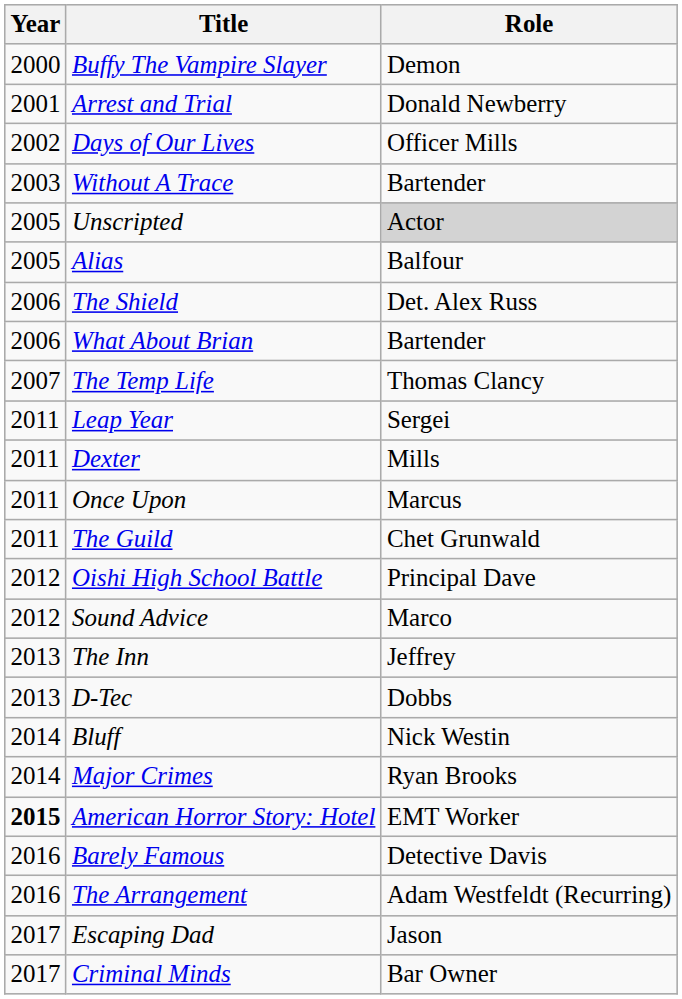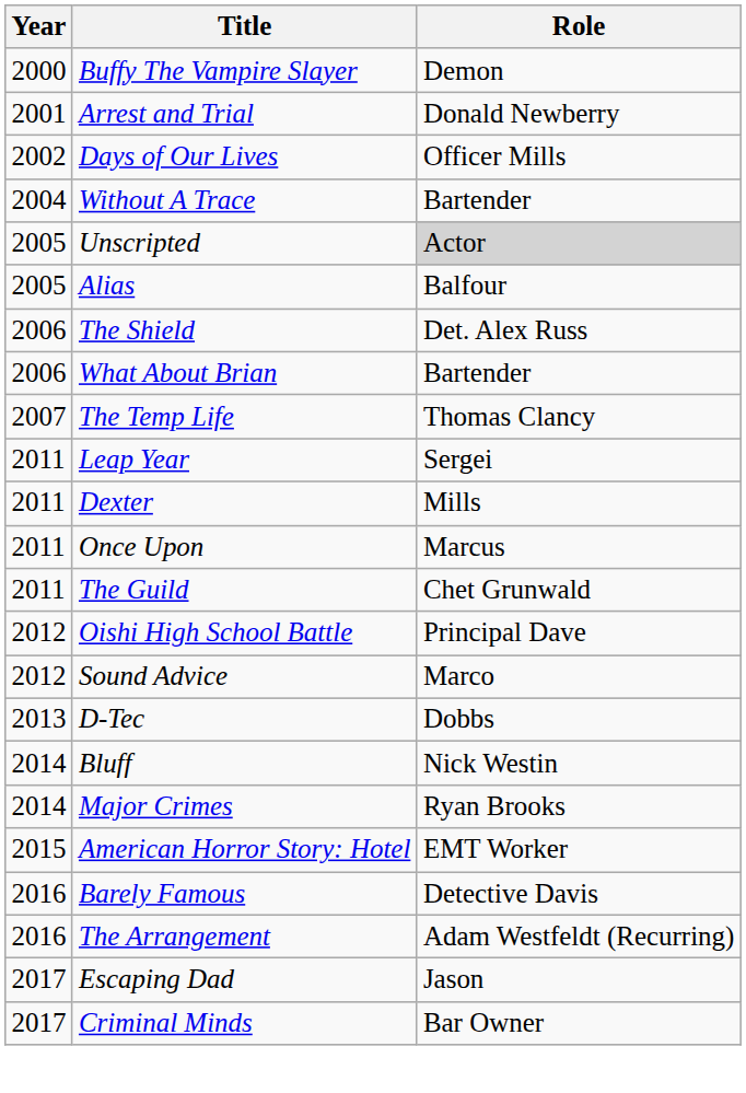 <table class="wikitable">
 <tr>
 <th>Year</th>
 <th>Title</th>
 <th>Role</th>
 </tr>
 <tr>
 <td>2000</td>
 <td><em><a href='#'>Buffy The Vampire Slayer</a></em></td>
 <td>Demon</td>
 </tr>
 <tr>
 <td>2001</td>
 <td><em><a href='#'>Arrest and Trial</a></em></td>
 <td>Donald Newberry</td>
 </tr>
 <tr>
 <td>2002</td>
 <td><em><a href='#'>Days of Our Lives</a></em></td>
 <td>Officer Mills</td>
 </tr>
 <tr>
-<td>2003</td>
+<td>2004</td>
 <td><em><a href='#'>Without A Trace</a></em></td>
 <td>Bartender</td>
 </tr>
 <tr>
 <td>2005</td>
 <td><em>Unscripted</em></td>
 <td style="background: lightgrey;">Actor</td>
 </tr>
 <tr>
 <td>2005</td>
 <td><em><a href='#'>Alias</a></em></td>
 <td>Balfour</td>
 </tr>
 <tr>
 <td>2006</td>
 <td><em><a href='#'>The Shield</a></em></td>
 <td>Det. Alex Russ</td>
 </tr>
 <tr>
 <td>2006</td>
 <td><em><a href='#'>What About Brian</a></em></td>
 <td>Bartender</td>
 </tr>
 <tr>
 <td>2007</td>
 <td><em><a href='#'>The Temp Life</a></em></td>
 <td>Thomas Clancy</td>
 </tr>
 <tr>
 <td>2011</td>
 <td><em><a href='#'>Leap Year</a></em></td>
 <td>Sergei</td>
 </tr>
 <tr>
 <td>2011</td>
 <td><em><a href='#'>Dexter</a></em></td>
 <td>Mills</td>
 </tr>
 <tr>
 <td>2011</td>
 <td><em>Once Upon</em></td>
 <td>Marcus</td>
 </tr>
 <tr>
 <td>2011</td>
 <td><em><a href='#'>The Guild</a></em></td>
 <td>Chet Grunwald</td>
 </tr>
 <tr>
 <td>2012</td>
 <td><em><a href='#'>Oishi High School Battle</a></em></td>
 <td>Principal Dave</td>
 </tr>
 <tr>
 <td>2012</td>
 <td><em>Sound Advice</em></td>
 <td>Marco</td>
 </tr>
 <tr>
 <td>2013</td>
-<td><em>The Inn</em></td>
-<td>Jeffrey</td>
-</tr>
-<tr>
-<td>2013</td>
 <td><em>D-Tec</em></td>
 <td>Dobbs</td>
 </tr>
 <tr>
 <td>2014</td>
 <td><em>Bluff</em></td>
 <td>Nick Westin</td>
 </tr>
 <tr>
 <td>2014</td>
 <td><em><a href='#'>Major Crimes</a></em></td>
 <td>Ryan Brooks</td>
 </tr>
 <tr>
-<td><strong>2015</strong></td>
+<td>2015</td>
 <td><em><a href='#'>American Horror Story: Hotel</a></em></td>
 <td>EMT Worker</td>
 </tr>
 <tr>
 <td>2016</td>
 <td><em><a href='#'>Barely Famous</a></em></td>
 <td>Detective Davis</td>
 </tr>
 <tr>
 <td>2016</td>
 <td><em><a href='#'>The Arrangement</a></em></td>
 <td>Adam Westfeldt (Recurring)</td>
 </tr>
 <tr>
 <td>2017</td>
 <td><em>Escaping Dad</em></td>
 <td>Jason</td>
 </tr>
 <tr>
 <td>2017</td>
 <td><em><a href='#'>Criminal Minds</a></em></td>
 <td>Bar Owner</td>
 </tr>
 </table>
